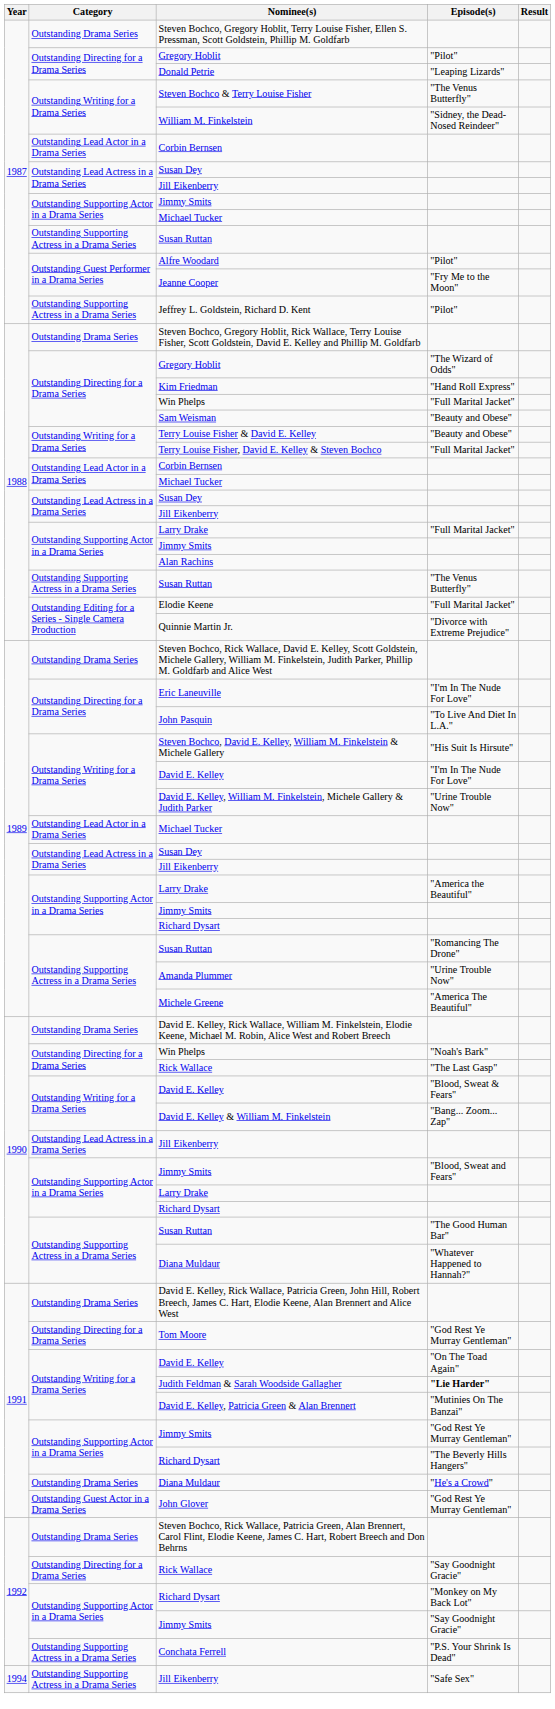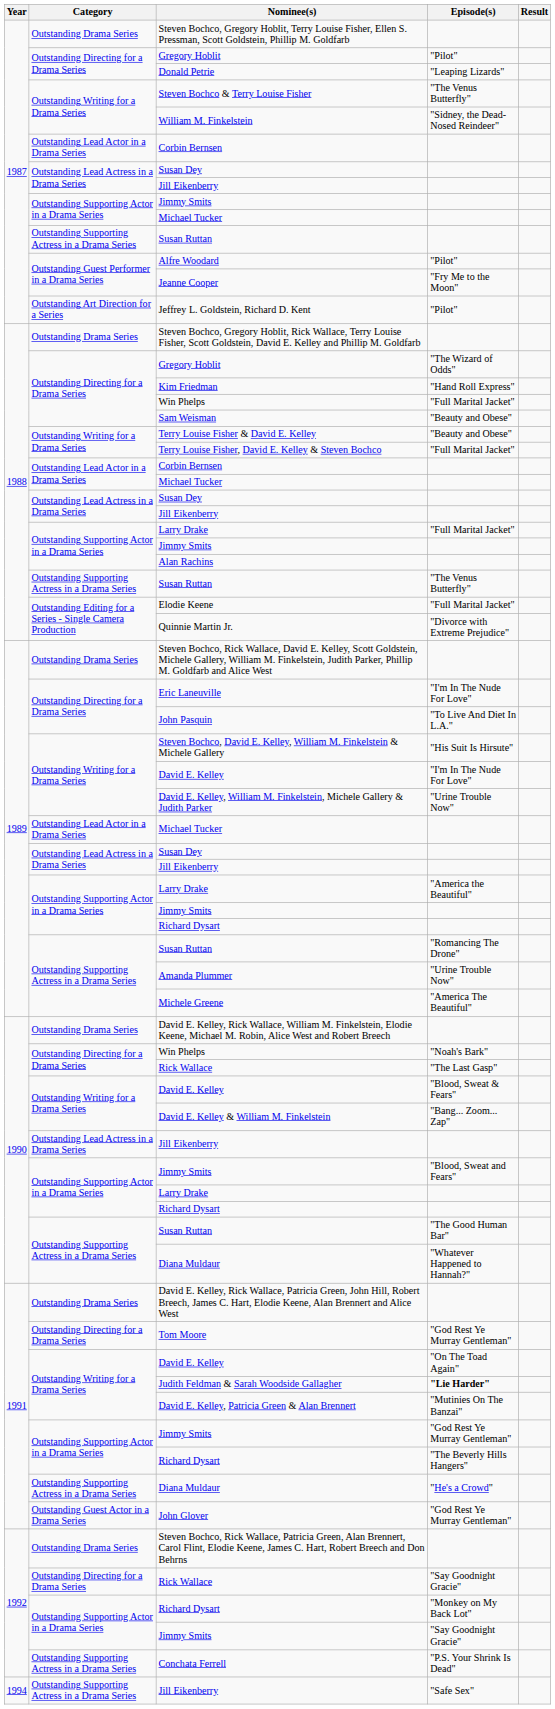 <table class="wikitable">
 <tr>
 <th>Year</th>
 <th>Category</th>
 <th>Nominee(s)</th>
 <th>Episode(s)</th>
 <th>Result</th>
 </tr>
 <tr>
 <td rowspan=14><a href='#'>1987</a></td>
 <td><a href='#'>Outstanding Drama Series</a></td>
 <td>Steven Bochco, Gregory Hoblit, Terry Louise Fisher, Ellen S. Pressman, Scott Goldstein, Phillip M. Goldfarb</td>
 <td></td>
 <td></td>
 </tr>
 <tr>
 <td rowspan=2><a href='#'>Outstanding Directing for a Drama Series</a></td>
 <td><a href='#'>Gregory Hoblit</a></td>
 <td>"Pilot"</td>
 <td></td>
 </tr>
 <tr>
 <td><a href='#'>Donald Petrie</a></td>
 <td>"Leaping Lizards"</td>
 <td></td>
 </tr>
 <tr>
 <td rowspan=2><a href='#'>Outstanding Writing for a Drama Series</a></td>
 <td><a href='#'>Steven Bochco</a> & <a href='#'>Terry Louise Fisher</a></td>
 <td>"The Venus Butterfly"</td>
 <td></td>
 </tr>
 <tr>
 <td><a href='#'>William M. Finkelstein</a></td>
 <td>"Sidney, the Dead-Nosed Reindeer"</td>
 <td></td>
 </tr>
 <tr>
 <td><a href='#'>Outstanding Lead Actor in a Drama Series</a></td>
 <td><a href='#'>Corbin Bernsen</a></td>
 <td></td>
 <td></td>
 </tr>
 <tr>
 <td rowspan=2><a href='#'>Outstanding Lead Actress in a Drama Series</a></td>
 <td><a href='#'>Susan Dey</a></td>
 <td></td>
 <td></td>
 </tr>
 <tr>
 <td><a href='#'>Jill Eikenberry</a></td>
 <td></td>
 <td></td>
 </tr>
 <tr>
 <td rowspan=2><a href='#'>Outstanding Supporting Actor in a Drama Series</a></td>
 <td><a href='#'>Jimmy Smits</a></td>
 <td></td>
 <td></td>
 </tr>
 <tr>
 <td><a href='#'>Michael Tucker</a></td>
 <td></td>
 <td></td>
 </tr>
 <tr>
 <td><a href='#'>Outstanding Supporting Actress in a Drama Series</a></td>
 <td><a href='#'>Susan Ruttan</a></td>
 <td></td>
 <td></td>
 </tr>
 <tr>
 <td rowspan=2><a href='#'>Outstanding Guest Performer in a Drama Series</a></td>
 <td><a href='#'>Alfre Woodard</a></td>
 <td>"Pilot"</td>
 <td></td>
 </tr>
 <tr>
 <td><a href='#'>Jeanne Cooper</a></td>
 <td>"Fry Me to the Moon"</td>
 <td></td>
 </tr>
 <tr>
-<td><a href='#'>Outstanding Supporting Actress in a Drama Series</a></td>
+<td><a href='#'> Outstanding Art Direction for a Series</a></td>
 <td>Jeffrey L. Goldstein, Richard D. Kent</td>
 <td>"Pilot"</td>
 <td></td>
 </tr>
 <tr>
 <td rowspan=17><a href='#'>1988</a></td>
 <td><a href='#'>Outstanding Drama Series</a></td>
 <td>Steven Bochco, Gregory Hoblit, Rick Wallace, Terry Louise Fisher, Scott Goldstein, David E. Kelley and Phillip M. Goldfarb</td>
 <td></td>
 <td></td>
 </tr>
 <tr>
 <td rowspan=4><a href='#'>Outstanding Directing for a Drama Series</a></td>
 <td><a href='#'>Gregory Hoblit</a></td>
 <td>"The Wizard of Odds"</td>
 <td></td>
 </tr>
 <tr>
 <td><a href='#'>Kim Friedman</a></td>
 <td>"Hand Roll Express"</td>
 <td></td>
 </tr>
 <tr>
 <td>Win Phelps</td>
 <td>"Full Marital Jacket"</td>
 <td></td>
 </tr>
 <tr>
 <td><a href='#'>Sam Weisman</a></td>
 <td>"Beauty and Obese"</td>
 <td></td>
 </tr>
 <tr>
 <td rowspan=2><a href='#'>Outstanding Writing for a Drama Series</a></td>
 <td><a href='#'>Terry Louise Fisher</a> & <a href='#'>David E. Kelley</a></td>
 <td>"Beauty and Obese"</td>
 <td></td>
 </tr>
 <tr>
 <td><a href='#'>Terry Louise Fisher</a>, <a href='#'>David E. Kelley</a> & <a href='#'>Steven Bochco</a></td>
 <td>"Full Marital Jacket"</td>
 <td></td>
 </tr>
 <tr>
 <td rowspan=2><a href='#'>Outstanding Lead Actor in a Drama Series</a></td>
 <td><a href='#'>Corbin Bernsen</a></td>
 <td></td>
 <td></td>
 </tr>
 <tr>
 <td><a href='#'>Michael Tucker</a></td>
 <td></td>
 <td></td>
 </tr>
 <tr>
 <td rowspan=2><a href='#'>Outstanding Lead Actress in a Drama Series</a></td>
 <td><a href='#'>Susan Dey</a></td>
 <td></td>
 <td></td>
 </tr>
 <tr>
 <td><a href='#'>Jill Eikenberry</a></td>
 <td></td>
 <td></td>
 </tr>
 <tr>
 <td rowspan=3><a href='#'>Outstanding Supporting Actor in a Drama Series</a></td>
 <td><a href='#'>Larry Drake</a></td>
 <td>"Full Marital Jacket"</td>
 <td></td>
 </tr>
 <tr>
 <td><a href='#'>Jimmy Smits</a></td>
 <td></td>
 <td></td>
 </tr>
 <tr>
 <td><a href='#'>Alan Rachins</a></td>
 <td></td>
 <td></td>
 </tr>
 <tr>
 <td><a href='#'>Outstanding Supporting Actress in a Drama Series</a></td>
 <td><a href='#'>Susan Ruttan</a></td>
 <td>"The Venus Butterfly"</td>
 <td></td>
 </tr>
 <tr>
 <td rowspan=2><a href='#'>Outstanding Editing for a Series - Single Camera Production</a></td>
 <td>Elodie Keene</td>
 <td>"Full Marital Jacket"</td>
 <td></td>
 </tr>
 <tr>
 <td>Quinnie Martin Jr.</td>
 <td>"Divorce with Extreme Prejudice"</td>
 <td></td>
 </tr>
 <tr>
 <td rowspan=15><a href='#'>1989</a></td>
 <td><a href='#'>Outstanding Drama Series</a></td>
 <td>Steven Bochco, Rick Wallace, David E. Kelley, Scott Goldstein, Michele Gallery, William M. Finkelstein, Judith Parker, Phillip M. Goldfarb and Alice West</td>
 <td></td>
 <td></td>
 </tr>
 <tr>
 <td rowspan=2><a href='#'>Outstanding Directing for a Drama Series</a></td>
 <td><a href='#'>Eric Laneuville</a></td>
 <td>"I'm In The Nude For Love"</td>
 <td></td>
 </tr>
 <tr>
 <td><a href='#'>John Pasquin</a></td>
 <td>"To Live And Diet In L.A."</td>
 <td></td>
 </tr>
 <tr>
 <td rowspan=3><a href='#'>Outstanding Writing for a Drama Series</a></td>
 <td><a href='#'>Steven Bochco</a>, <a href='#'>David E. Kelley</a>, <a href='#'>William M. Finkelstein</a> & Michele Gallery</td>
 <td>"His Suit Is Hirsute"</td>
 <td></td>
 </tr>
 <tr>
 <td><a href='#'>David E. Kelley</a></td>
 <td>"I'm In The Nude For Love"</td>
 <td></td>
 </tr>
 <tr>
 <td><a href='#'>David E. Kelley</a>, <a href='#'>William M. Finkelstein</a>, Michele Gallery & <a href='#'>Judith Parker</a></td>
 <td>"Urine Trouble Now"</td>
 <td></td>
 </tr>
 <tr>
 <td><a href='#'>Outstanding Lead Actor in a Drama Series</a></td>
 <td><a href='#'>Michael Tucker</a></td>
 <td></td>
 <td></td>
 </tr>
 <tr>
 <td rowspan=2><a href='#'>Outstanding Lead Actress in a Drama Series</a></td>
 <td><a href='#'>Susan Dey</a></td>
 <td></td>
 <td></td>
 </tr>
 <tr>
 <td><a href='#'>Jill Eikenberry</a></td>
 <td></td>
 <td></td>
 </tr>
 <tr>
 <td rowspan=3><a href='#'>Outstanding Supporting Actor in a Drama Series</a></td>
 <td><a href='#'>Larry Drake</a></td>
 <td>"America the Beautiful"</td>
 <td></td>
 </tr>
 <tr>
 <td><a href='#'>Jimmy Smits</a></td>
 <td></td>
 <td></td>
 </tr>
 <tr>
 <td><a href='#'>Richard Dysart</a></td>
 <td></td>
 <td></td>
 </tr>
 <tr>
 <td rowspan=3><a href='#'>Outstanding Supporting Actress in a Drama Series</a></td>
 <td><a href='#'>Susan Ruttan</a></td>
 <td>"Romancing The Drone"</td>
 <td></td>
 </tr>
 <tr>
 <td><a href='#'>Amanda Plummer</a></td>
 <td>"Urine Trouble Now"</td>
 <td></td>
 </tr>
 <tr>
 <td><a href='#'>Michele Greene</a></td>
 <td>"America The Beautiful"</td>
 <td></td>
 </tr>
 <tr>
 <td rowspan=11><a href='#'>1990</a></td>
 <td><a href='#'>Outstanding Drama Series</a></td>
 <td>David E. Kelley, Rick Wallace, William M. Finkelstein, Elodie Keene, Michael M. Robin, Alice West and Robert Breech</td>
 <td></td>
 <td></td>
 </tr>
 <tr>
 <td rowspan=2><a href='#'>Outstanding Directing for a Drama Series</a></td>
 <td>Win Phelps</td>
 <td>"Noah's Bark"</td>
 <td></td>
 </tr>
 <tr>
 <td><a href='#'>Rick Wallace</a></td>
 <td>"The Last Gasp"</td>
 <td></td>
 </tr>
 <tr>
 <td rowspan=2><a href='#'>Outstanding Writing for a Drama Series</a></td>
 <td><a href='#'>David E. Kelley</a></td>
 <td>"Blood, Sweat & Fears"</td>
 <td></td>
 </tr>
 <tr>
 <td><a href='#'>David E. Kelley</a> & <a href='#'>William M. Finkelstein</a></td>
 <td>"Bang... Zoom... Zap"</td>
 <td></td>
 </tr>
 <tr>
 <td><a href='#'>Outstanding Lead Actress in a Drama Series</a></td>
 <td><a href='#'>Jill Eikenberry</a></td>
 <td></td>
 <td></td>
 </tr>
 <tr>
 <td rowspan=3><a href='#'>Outstanding Supporting Actor in a Drama Series</a></td>
 <td><a href='#'>Jimmy Smits</a></td>
 <td>"Blood, Sweat and Fears"</td>
 <td></td>
 </tr>
 <tr>
 <td><a href='#'>Larry Drake</a></td>
 <td></td>
 <td></td>
 </tr>
 <tr>
 <td><a href='#'>Richard Dysart</a></td>
 <td></td>
 <td></td>
 </tr>
 <tr>
 <td rowspan=2><a href='#'>Outstanding Supporting Actress in a Drama Series</a></td>
 <td><a href='#'>Susan Ruttan</a></td>
 <td>"The Good Human Bar"</td>
 <td></td>
 </tr>
 <tr>
 <td><a href='#'>Diana Muldaur</a></td>
 <td>"Whatever Happened to Hannah?"</td>
 <td></td>
 </tr>
 <tr>
 <td rowspan=9><a href='#'>1991</a></td>
 <td><a href='#'>Outstanding Drama Series</a></td>
 <td>David E. Kelley, Rick Wallace, Patricia Green, John Hill, Robert Breech, James C. Hart, Elodie Keene, Alan Brennert and Alice West</td>
 <td></td>
 <td></td>
 </tr>
 <tr>
 <td><a href='#'>Outstanding Directing for a Drama Series</a></td>
 <td><a href='#'>Tom Moore</a></td>
 <td>"God Rest Ye Murray Gentleman"</td>
 <td></td>
 </tr>
 <tr>
 <td rowspan=3><a href='#'>Outstanding Writing for a Drama Series</a></td>
 <td><a href='#'>David E. Kelley</a></td>
 <td>"On The Toad Again"</td>
 <td></td>
 </tr>
 <tr>
 <td><a href='#'>Judith Feldman</a> & <a href='#'>Sarah Woodside Gallagher</a></td>
 <td><strong>"Lie Harder"</strong></td>
 <td></td>
 </tr>
 <tr>
 <td><a href='#'>David E. Kelley</a>, <a href='#'>Patricia Green</a> & <a href='#'>Alan Brennert</a></td>
 <td>"Mutinies On The Banzai"</td>
 <td></td>
 </tr>
 <tr>
 <td rowspan=2><a href='#'>Outstanding Supporting Actor in a Drama Series</a></td>
 <td><a href='#'>Jimmy Smits</a></td>
 <td>"God Rest Ye Murray Gentleman"</td>
 <td></td>
 </tr>
 <tr>
 <td><a href='#'>Richard Dysart</a></td>
 <td>"The Beverly Hills Hangers"</td>
 <td></td>
 </tr>
 <tr>
-<td><a href='#'>Outstanding Drama Series</a></td>
+<td><a href='#'>Outstanding Supporting Actress in a Drama Series</a></td>
 <td><a href='#'>Diana Muldaur</a></td>
 <td>"<a href='#'>He's a Crowd</a>"</td>
 <td></td>
 </tr>
 <tr>
 <td><a href='#'>Outstanding Guest Actor in a Drama Series</a></td>
 <td><a href='#'>John Glover</a></td>
 <td>"God Rest Ye Murray Gentleman"</td>
 <td></td>
 </tr>
 <tr>
 <td rowspan=5><a href='#'>1992</a></td>
 <td><a href='#'>Outstanding Drama Series</a></td>
 <td>Steven Bochco, Rick Wallace, Patricia Green, Alan Brennert, Carol Flint, Elodie Keene, James C. Hart, Robert Breech and Don Behrns</td>
 <td></td>
 <td></td>
 </tr>
 <tr>
 <td><a href='#'>Outstanding Directing for a Drama Series</a></td>
 <td><a href='#'>Rick Wallace</a></td>
 <td>"Say Goodnight Gracie"</td>
 <td></td>
 </tr>
 <tr>
 <td rowspan=2><a href='#'>Outstanding Supporting Actor in a Drama Series</a></td>
 <td><a href='#'>Richard Dysart</a></td>
 <td>"Monkey on My Back Lot"</td>
 <td></td>
 </tr>
 <tr>
 <td><a href='#'>Jimmy Smits</a></td>
 <td>"Say Goodnight Gracie"</td>
 <td></td>
 </tr>
 <tr>
 <td><a href='#'>Outstanding Supporting Actress in a Drama Series</a></td>
 <td><a href='#'>Conchata Ferrell</a></td>
 <td>"P.S. Your Shrink Is Dead"</td>
 <td></td>
 </tr>
 <tr>
 <td><a href='#'>1994</a></td>
 <td><a href='#'>Outstanding Supporting Actress in a Drama Series</a></td>
 <td><a href='#'>Jill Eikenberry</a></td>
 <td>"Safe Sex"</td>
 <td></td>
 </tr>
 </table>
